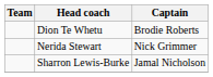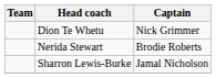 <table class="wikitable collapsible">
 <tr>
 <th>Team</th>
 <th>Head coach</th>
 <th>Captain</th>
 </tr>
 <tr>
 <td></td>
 <td>Dion Te Whetu</td>
-<td>Brodie Roberts</td>
+<td>Nick Grimmer</td>
 </tr>
 <tr>
 <td></td>
 <td>Nerida Stewart</td>
-<td>Nick Grimmer</td>
+<td>Brodie Roberts</td>
 </tr>
 <tr>
 <td></td>
 <td>Sharron Lewis-Burke</td>
 <td>Jamal Nicholson</td>
 </tr>
 <tr>
 </tr>
 </table>
